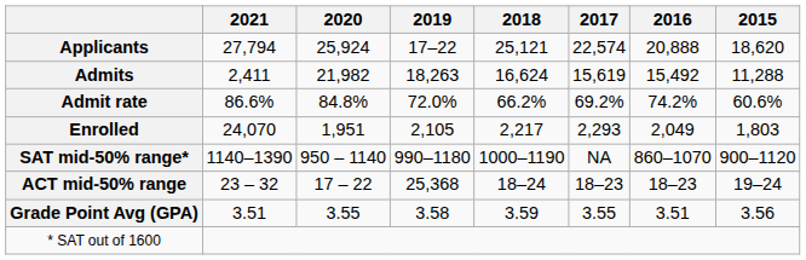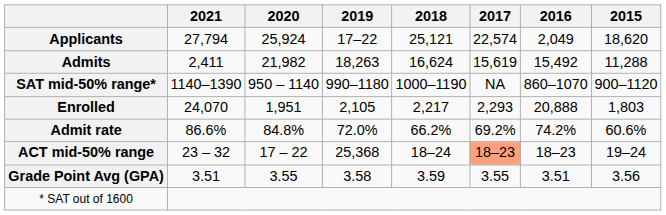 <table class="wikitable" style="float:right; text-align:center; margin-left:1em;">
 <tr>
 <th> </th>
 <th>2021</th>
 <th>2020</th>
 <th>2019</th>
 <th>2018</th>
 <th>2017</th>
 <th>2016</th>
 <th>2015</th>
 </tr>
 <tr align="center">
 <th>Applicants</th>
 <td>27,794</td>
 <td>25,924</td>
 <td>17–22</td>
 <td>25,121</td>
 <td>22,574</td>
-<td>20,888</td>
+<td>2,049</td>
 <td>18,620</td>
 </tr>
 <tr align="center">
 <th>Admits</th>
 <td>2,411</td>
 <td>21,982</td>
 <td>18,263</td>
 <td>16,624</td>
 <td>15,619</td>
 <td>15,492</td>
 <td>11,288</td>
 </tr>
 <tr align="center">
+<th>SAT mid-50% range*</th>
+<td>1140–1390</td>
+<td>950 – 1140</td>
+<td>990–1180</td>
+<td>1000–1190</td>
+<td>NA</td>
+<td>860–1070</td>
+<td>900–1120</td>
+</tr>
+<tr align="center">
+<th>Enrolled</th>
+<td>24,070</td>
+<td>1,951</td>
+<td>2,105</td>
+<td>2,217</td>
+<td>2,293</td>
+<td>20,888</td>
+<td>1,803</td>
+</tr>
+<tr align="center">
 <th>Admit rate</th>
 <td>86.6%</td>
 <td>84.8%</td>
 <td>72.0%</td>
 <td>66.2%</td>
 <td>69.2%</td>
 <td>74.2%</td>
 <td>60.6%</td>
 </tr>
 <tr align="center">
-<th>Enrolled</th>
-<td>24,070</td>
-<td>1,951</td>
-<td>2,105</td>
-<td>2,217</td>
-<td>2,293</td>
-<td>2,049</td>
-<td>1,803</td>
-</tr>
-<tr align="center">
-<th>SAT mid-50% range*</th>
-<td>1140–1390</td>
-<td>950 – 1140</td>
-<td>990–1180</td>
-<td>1000–1190</td>
-<td>NA</td>
-<td>860–1070</td>
-<td>900–1120</td>
-</tr>
-<tr align="center">
 <th>ACT mid-50% range</th>
 <td>23 – 32</td>
 <td>17 – 22</td>
 <td>25,368</td>
 <td>18–24</td>
-<td>18–23</td>
+<td style="background: lightsalmon;">18–23</td>
 <td>18–23</td>
 <td>19–24</td>
 </tr>
 <tr align="center">
 <th>Grade Point Avg (GPA)</th>
 <td>3.51</td>
 <td>3.55</td>
 <td>3.58</td>
 <td>3.59</td>
 <td>3.55</td>
 <td>3.51</td>
 <td>3.56</td>
 </tr>
 <tr>
 <td><small>* SAT out of 1600</small></td>
 </tr>
 </table>
